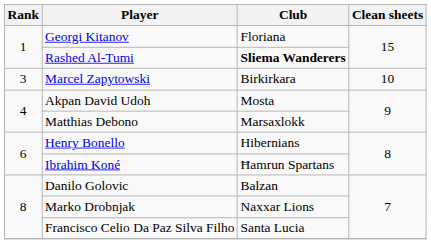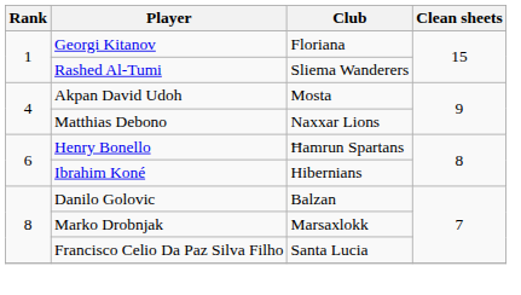 <table class="wikitable">
 <tr>
 <th>Rank</th>
 <th>Player</th>
 <th>Club</th>
 <th>Clean sheets</th>
 </tr>
 <tr>
 <td align="center"rowspan="2">1</td>
 <td> <a href='#'>Georgi Kitanov</a></td>
 <td>Floriana</td>
 <td align="center"rowspan="2">15</td>
 </tr>
 <tr>
 <td> <a href='#'>Rashed Al-Tumi</a></td>
-<td><strong>Sliema Wanderers</strong></td>
-</tr>
-<tr>
-<td align="center"rowspan="1">3</td>
-<td> <a href='#'>Marcel Zapytowski</a></td>
-<td>Birkirkara</td>
-<td align="center"rowspan="1">10</td>
+<td>Sliema Wanderers</td>
 </tr>
 <tr>
 <td align="center"rowspan="2">4</td>
 <td> Akpan David Udoh</td>
 <td>Mosta</td>
 <td align="center"rowspan="2">9</td>
 </tr>
 <tr>
 <td> Matthias Debono</td>
-<td>Marsaxlokk</td>
+<td>Naxxar Lions</td>
 </tr>
 <tr>
 <td align="center"rowspan="2">6</td>
 <td> <a href='#'>Henry Bonello</a></td>
-<td>Hibernians</td>
+<td>Ħamrun Spartans</td>
 <td align="center"rowspan="2">8</td>
 </tr>
 <tr>
 <td> <a href='#'>Ibrahim Koné</a></td>
-<td>Ħamrun Spartans</td>
+<td>Hibernians</td>
 </tr>
 <tr>
 <td align="center"rowspan="3">8</td>
 <td> Danilo Golovic</td>
 <td>Balzan</td>
 <td align="center"rowspan="3">7</td>
 </tr>
 <tr>
 <td> Marko Drobnjak</td>
-<td>Naxxar Lions</td>
+<td>Marsaxlokk</td>
 </tr>
 <tr>
 <td> Francisco Celio Da Paz Silva Filho</td>
 <td>Santa Lucia</td>
 </tr>
 <tr>
 </tr>
 </table>
